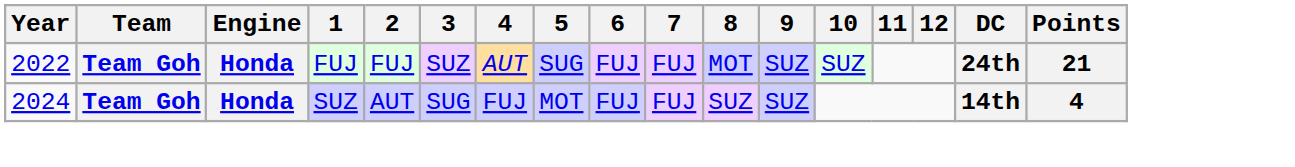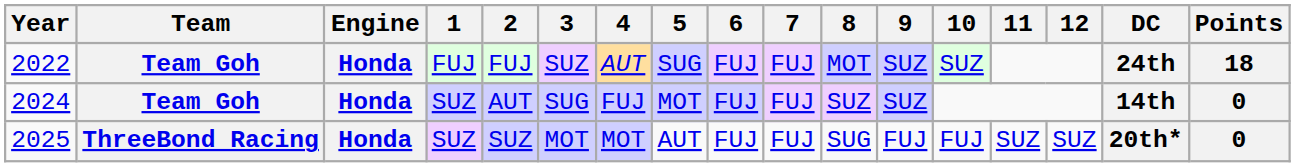 <table class="wikitable" style="text-align:center; font-size:85%">
 <tr>
 <th>Year</th>
 <th>Team</th>
 <th>Engine</th>
 <th>1</th>
 <th>2</th>
 <th>3</th>
 <th>4</th>
 <th>5</th>
 <th>6</th>
 <th>7</th>
 <th>8</th>
 <th>9</th>
 <th>10</th>
 <th>11</th>
 <th>12</th>
 <th>DC</th>
 <th>Points</th>
 </tr>
 <tr>
 <td><a href='#'>2022</a></td>
 <th nowrap><a href='#'>Team Goh</a></th>
 <th><a href='#'>Honda</a></th>
 <td style="background:#DFFFDF;"><a href='#'>FUJ</a><br></td>
 <td style="background:#DFFFDF;"><a href='#'>FUJ</a><br></td>
 <td style="background:#EFCFFF;"><a href='#'>SUZ</a><br></td>
 <td style="background:#FFDF9F;"><em><a href='#'>AUT</a></em><br></td>
 <td style="background:#CFCFFF;"><a href='#'>SUG</a><br></td>
 <td style="background:#EFCFFF;"><a href='#'>FUJ</a><br></td>
 <td style="background:#EFCFFF;"><a href='#'>FUJ</a><br></td>
 <td style="background:#CFCFFF;"><a href='#'>MOT</a><br></td>
 <td style="background:#CFCFFF;"><a href='#'>SUZ</a><br></td>
 <td style="background:#DFFFDF;"><a href='#'>SUZ</a><br></td>
 <td colspan=2></td>
 <th>24th</th>
-<th>21</th>
+<th>18</th>
 </tr>
 <tr>
 <td><a href='#'>2024</a></td>
 <th nowrap><a href='#'>Team Goh</a></th>
 <th><a href='#'>Honda</a></th>
 <td style="background:#CFCFFF;"><a href='#'>SUZ</a><br></td>
 <td style="background:#CFCFFF;"><a href='#'>AUT</a><br></td>
 <td style="background:#CFCFFF;"><a href='#'>SUG</a><br></td>
 <td style="background:#CFCFFF;"><a href='#'>FUJ</a><br></td>
 <td style="background:#CFCFFF;"><a href='#'>MOT</a><br></td>
 <td style="background:#CFCFFF;"><a href='#'>FUJ</a><br></td>
 <td style="background:#EFCFFF;"><a href='#'>FUJ</a><br></td>
 <td style="background:#EFCFFF;"><a href='#'>SUZ</a><br></td>
 <td style="background:#CFCFFF;"><a href='#'>SUZ</a><br></td>
 <td colspan=3></td>
 <th>14th</th>
-<th>4</th>
+<th>0</th>
+</tr>
+<tr>
+<td><a href='#'>2025</a></td>
+<th nowrap><a href='#'>ThreeBond Racing</a></th>
+<th><a href='#'>Honda</a></th>
+<td style="background:#EFCFFF;"><a href='#'>SUZ</a><br></td>
+<td style="background:#CFCFFF;"><a href='#'>SUZ</a><br></td>
+<td style="background:#CFCFFF;"><a href='#'>MOT</a><br></td>
+<td style="background:#CFCFFF;"><a href='#'>MOT</a><br></td>
+<td style="background:#;"><a href='#'>AUT</a><br></td>
+<td style="background:#;"><a href='#'>FUJ</a><br></td>
+<td style="background:#;"><a href='#'>FUJ</a><br></td>
+<td style="background:#;"><a href='#'>SUG</a><br></td>
+<td style="background:#;"><a href='#'>FUJ</a><br></td>
+<td style="background:#;"><a href='#'>FUJ</a><br></td>
+<td style="background:#;"><a href='#'>SUZ</a><br></td>
+<td style="background:#;"><a href='#'>SUZ</a><br></td>
+<th>20th*</th>
+<th>0</th>
 </tr>
 </table>
